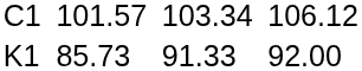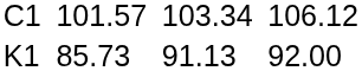 <table>
 <tr>
 <td>C1</td>
 <td></td>
 <td>101.57</td>
 <td></td>
 <td>103.34</td>
 <td></td>
 <td>106.12</td>
 </tr>
 <tr>
 <td>K1</td>
 <td></td>
 <td>85.73</td>
 <td></td>
-<td>91.33</td>
+<td>91.13</td>
 <td></td>
 <td>92.00</td>
 </tr>
 </table>
